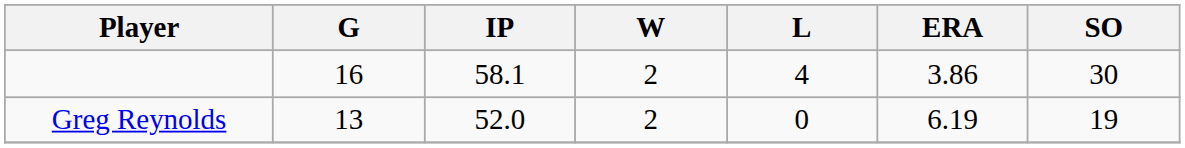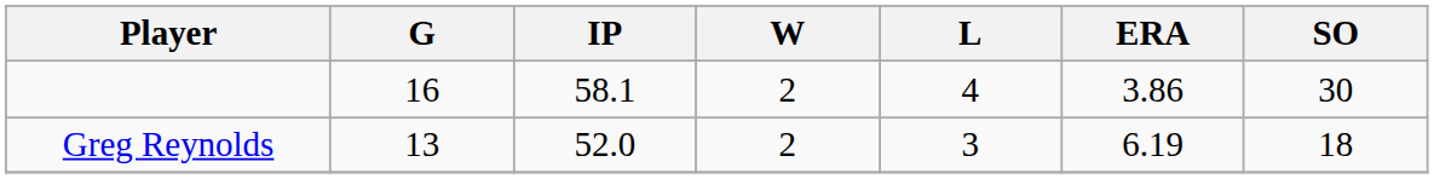 <table class="wikitable sortable">
 <tr>
 <th bgcolor="#DDDDFF" width="16%">Player</th>
 <th bgcolor="#DDDDFF" width="9%">G</th>
 <th bgcolor="#DDDDFF" width="9%">IP</th>
 <th bgcolor="#DDDDFF" width="9%">W</th>
 <th bgcolor="#DDDDFF" width="9%">L</th>
 <th bgcolor="#DDDDFF" width="9%">ERA</th>
 <th bgcolor="#DDDDFF" width="9%">SO</th>
 </tr>
 <tr align="center">
 <td></td>
 <td>16</td>
 <td>58.1</td>
 <td>2</td>
 <td>4</td>
 <td>3.86</td>
 <td>30</td>
 </tr>
 <tr align="center">
 <td><a href='#'>Greg Reynolds</a></td>
 <td>13</td>
 <td>52.0</td>
 <td>2</td>
-<td>0</td>
+<td>3</td>
 <td>6.19</td>
-<td>19</td>
+<td>18</td>
 </tr>
 <tr align="center">
 </tr>
 </table>
